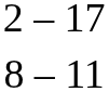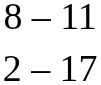 <table style="text-align:center">
 <tr>
 <th width=200></th>
 <th width=100></th>
 <th width=200></th>
 </tr>
 <tr>
 <td align=right></td>
-<td>2 – 17</td>
+<td>8 – 11</td>
 <td align=left><strong></strong></td>
 </tr>
 <tr>
 <td align=right></td>
-<td>8 – 11</td>
+<td>2 – 17</td>
 <td align=left><strong></strong></td>
 </tr>
 </table>
